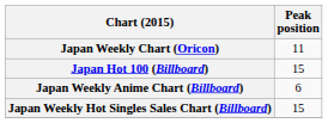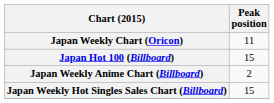 <table class="wikitable plainrowheaders">
 <tr>
 <th>Chart (2015)</th>
 <th>Peak<br>position</th>
 </tr>
 <tr>
 <th scope="row">Japan Weekly Chart (<a href='#'>Oricon</a>)</th>
 <td style="text-align:center;">11</td>
 </tr>
 <tr>
 <th scope="row"><a href='#'>Japan Hot 100</a> (<em><a href='#'>Billboard</a></em>)</th>
 <td style="text-align:center;">15</td>
 </tr>
 <tr>
 <th scope="row">Japan Weekly Anime Chart (<em><a href='#'>Billboard</a></em>)</th>
-<td style="text-align:center;">6</td>
+<td style="text-align:center;">2</td>
 </tr>
 <tr>
 <th scope="row">Japan Weekly Hot Singles Sales Chart (<em><a href='#'>Billboard</a></em>)</th>
 <td style="text-align:center;">15</td>
 </tr>
 <tr>
 </tr>
 </table>
